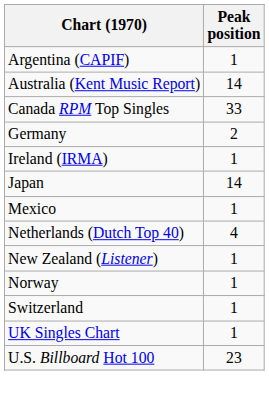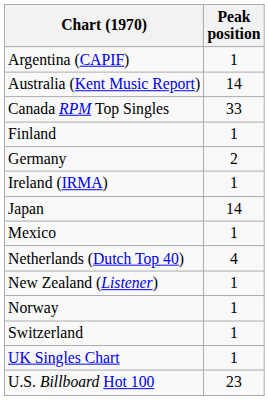 <table class="wikitable sortable">
 <tr>
 <th>Chart (1970)</th>
 <th>Peak<br>position</th>
 </tr>
 <tr>
 <td>Argentina (<a href='#'>CAPIF</a>)</td>
 <td align="center">1</td>
 </tr>
 <tr>
 <td>Australia (<a href='#'>Kent Music Report</a>)</td>
 <td style="text-align:center;">14</td>
 </tr>
 <tr>
 <td>Canada <em><a href='#'>RPM</a></em> Top Singles</td>
 <td style="text-align:center;">33</td>
+</tr>
+<tr>
+<td>Finland</td>
+<td style="text-align:center;">1</td>
 </tr>
 <tr>
 <td>Germany</td>
 <td style="text-align:center;">2</td>
 </tr>
 <tr>
 <td>Ireland (<a href='#'>IRMA</a>)</td>
 <td style="text-align:center;">1</td>
 </tr>
 <tr>
 <td>Japan</td>
 <td style="text-align:center;">14</td>
 </tr>
 <tr>
 <td>Mexico</td>
 <td style="text-align:center;">1</td>
 </tr>
 <tr>
 <td>Netherlands (<a href='#'>Dutch Top 40</a>)</td>
 <td style="text-align:center;">4</td>
 </tr>
 <tr>
 <td>New Zealand (<em><a href='#'>Listener</a></em>)</td>
 <td style="text-align:center;">1</td>
 </tr>
 <tr>
 <td>Norway</td>
 <td style="text-align:center;">1</td>
 </tr>
 <tr>
 <td>Switzerland</td>
 <td style="text-align:center;">1</td>
 </tr>
 <tr>
 <td><a href='#'>UK Singles Chart</a></td>
 <td style="text-align:center;">1</td>
 </tr>
 <tr>
 <td>U.S. <em>Billboard</em> <a href='#'>Hot 100</a></td>
 <td style="text-align:center;">23</td>
 </tr>
 </table>
